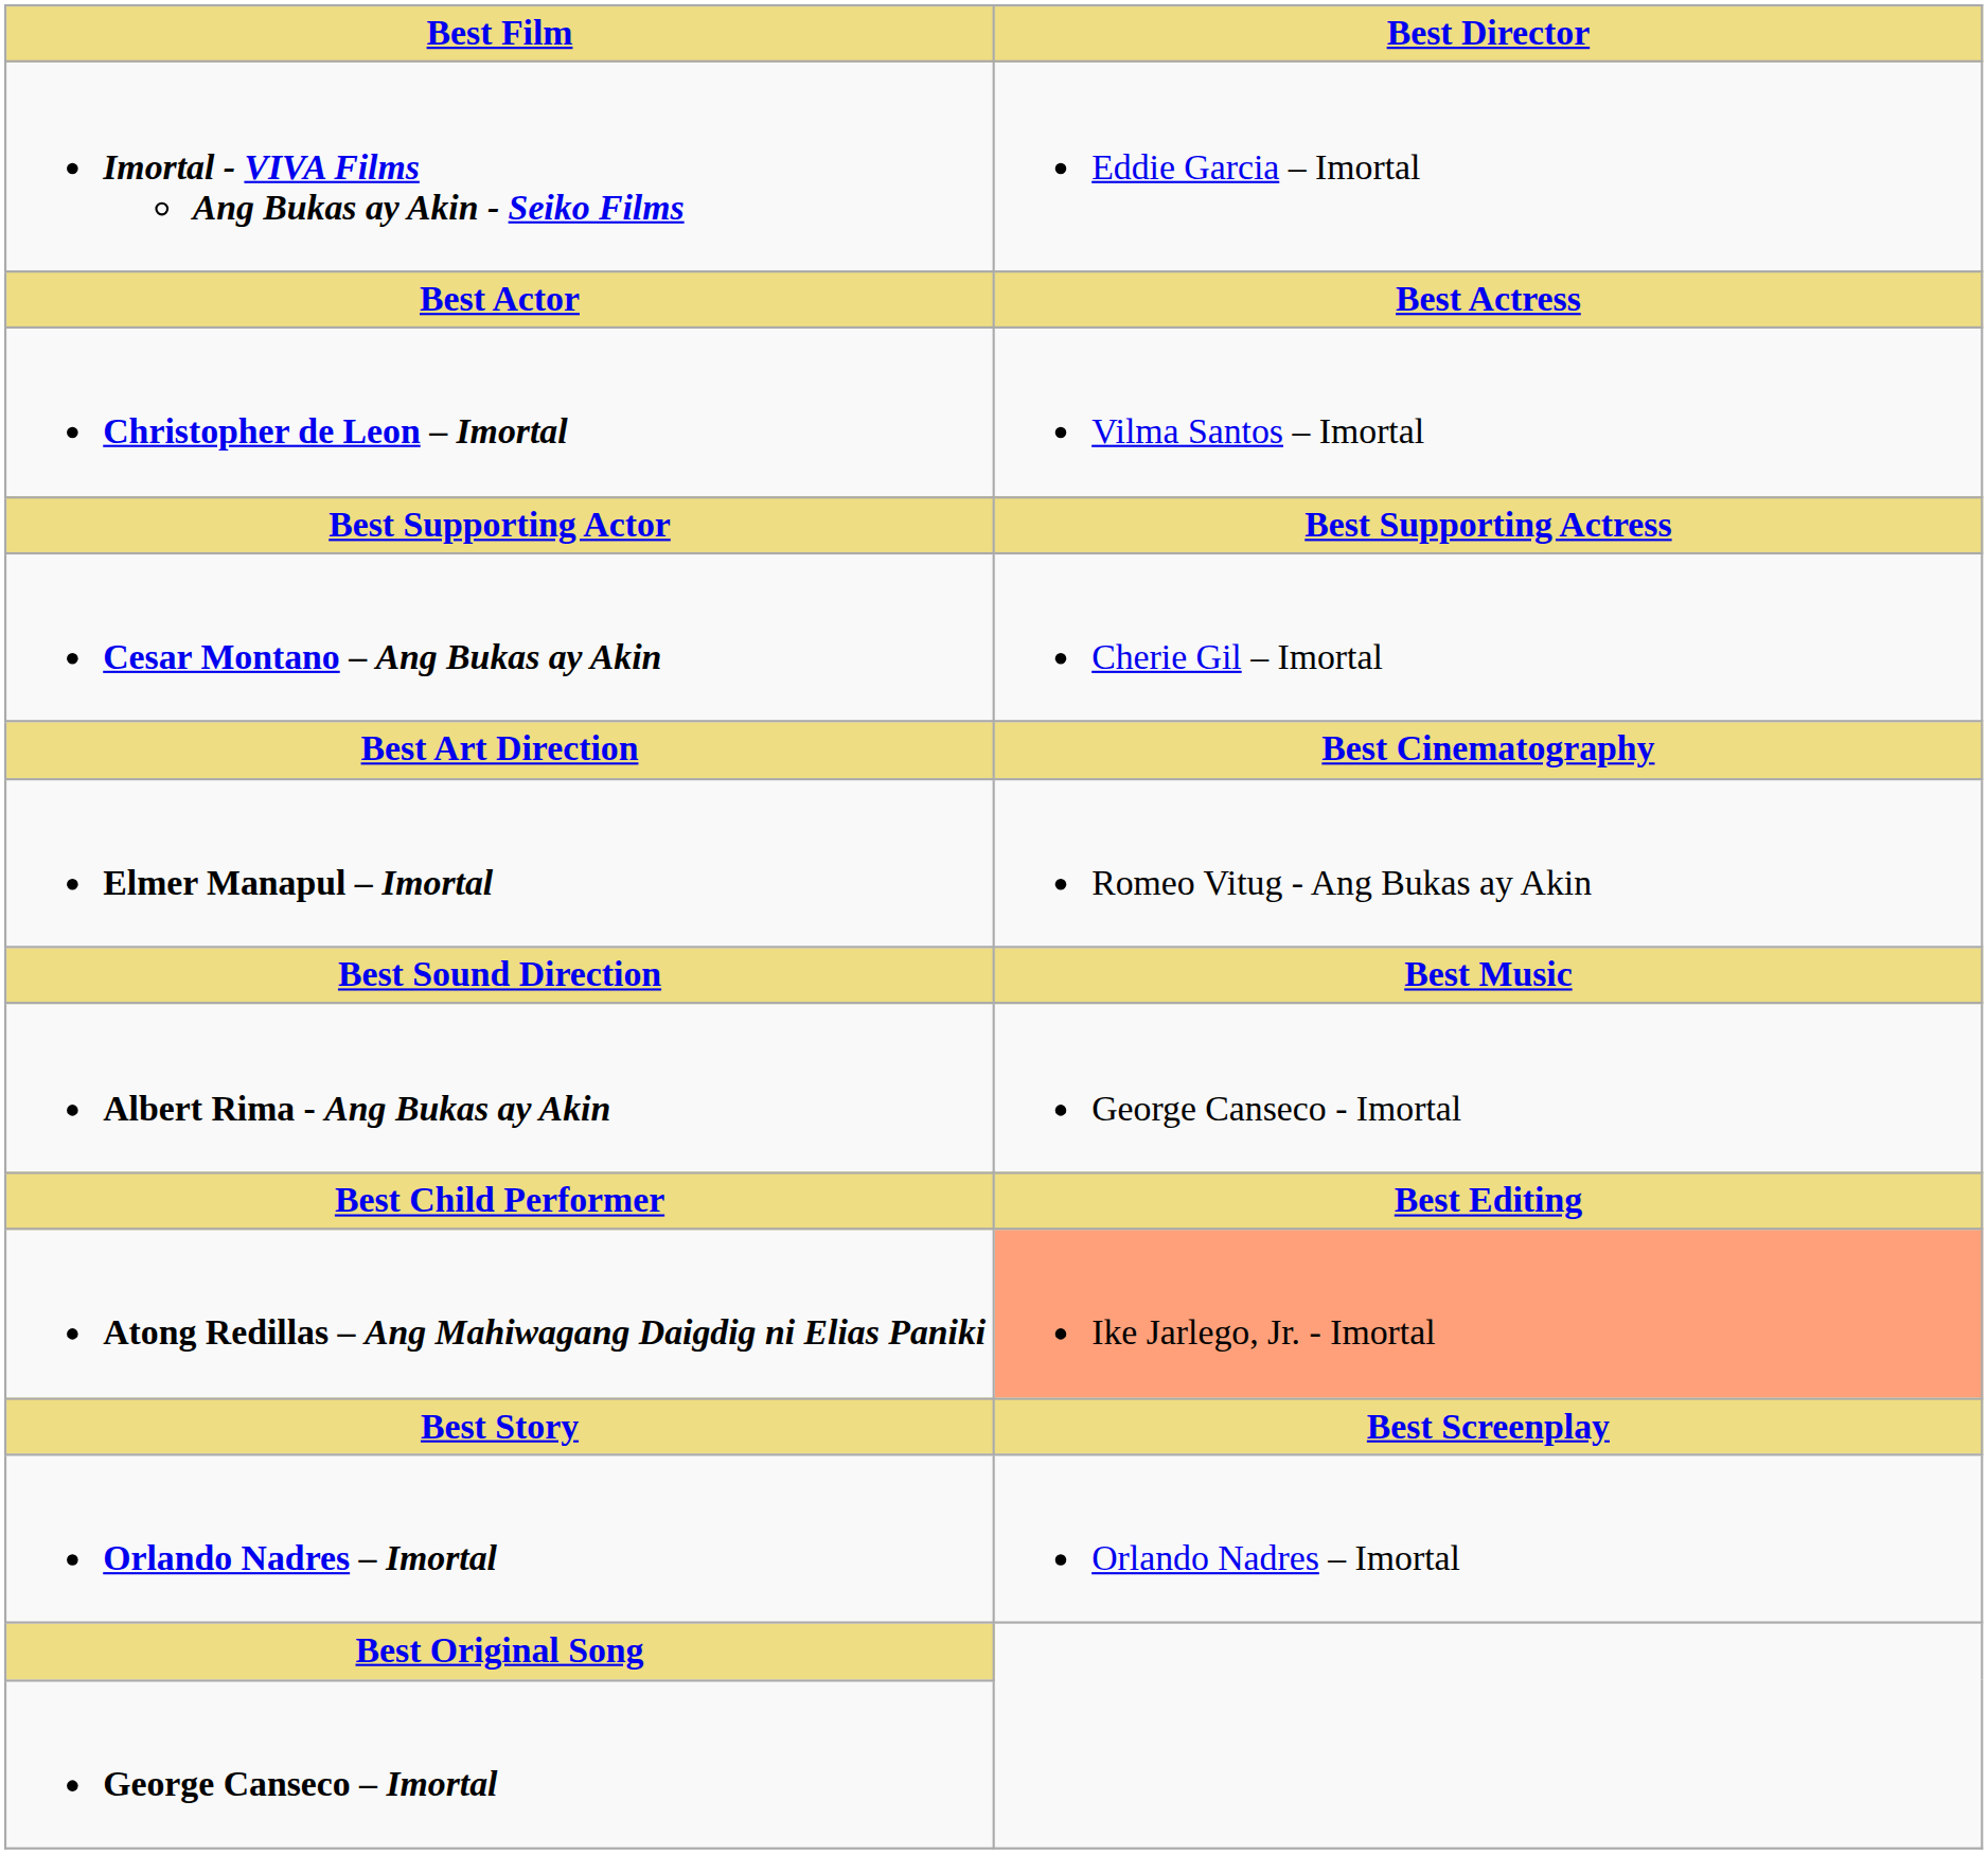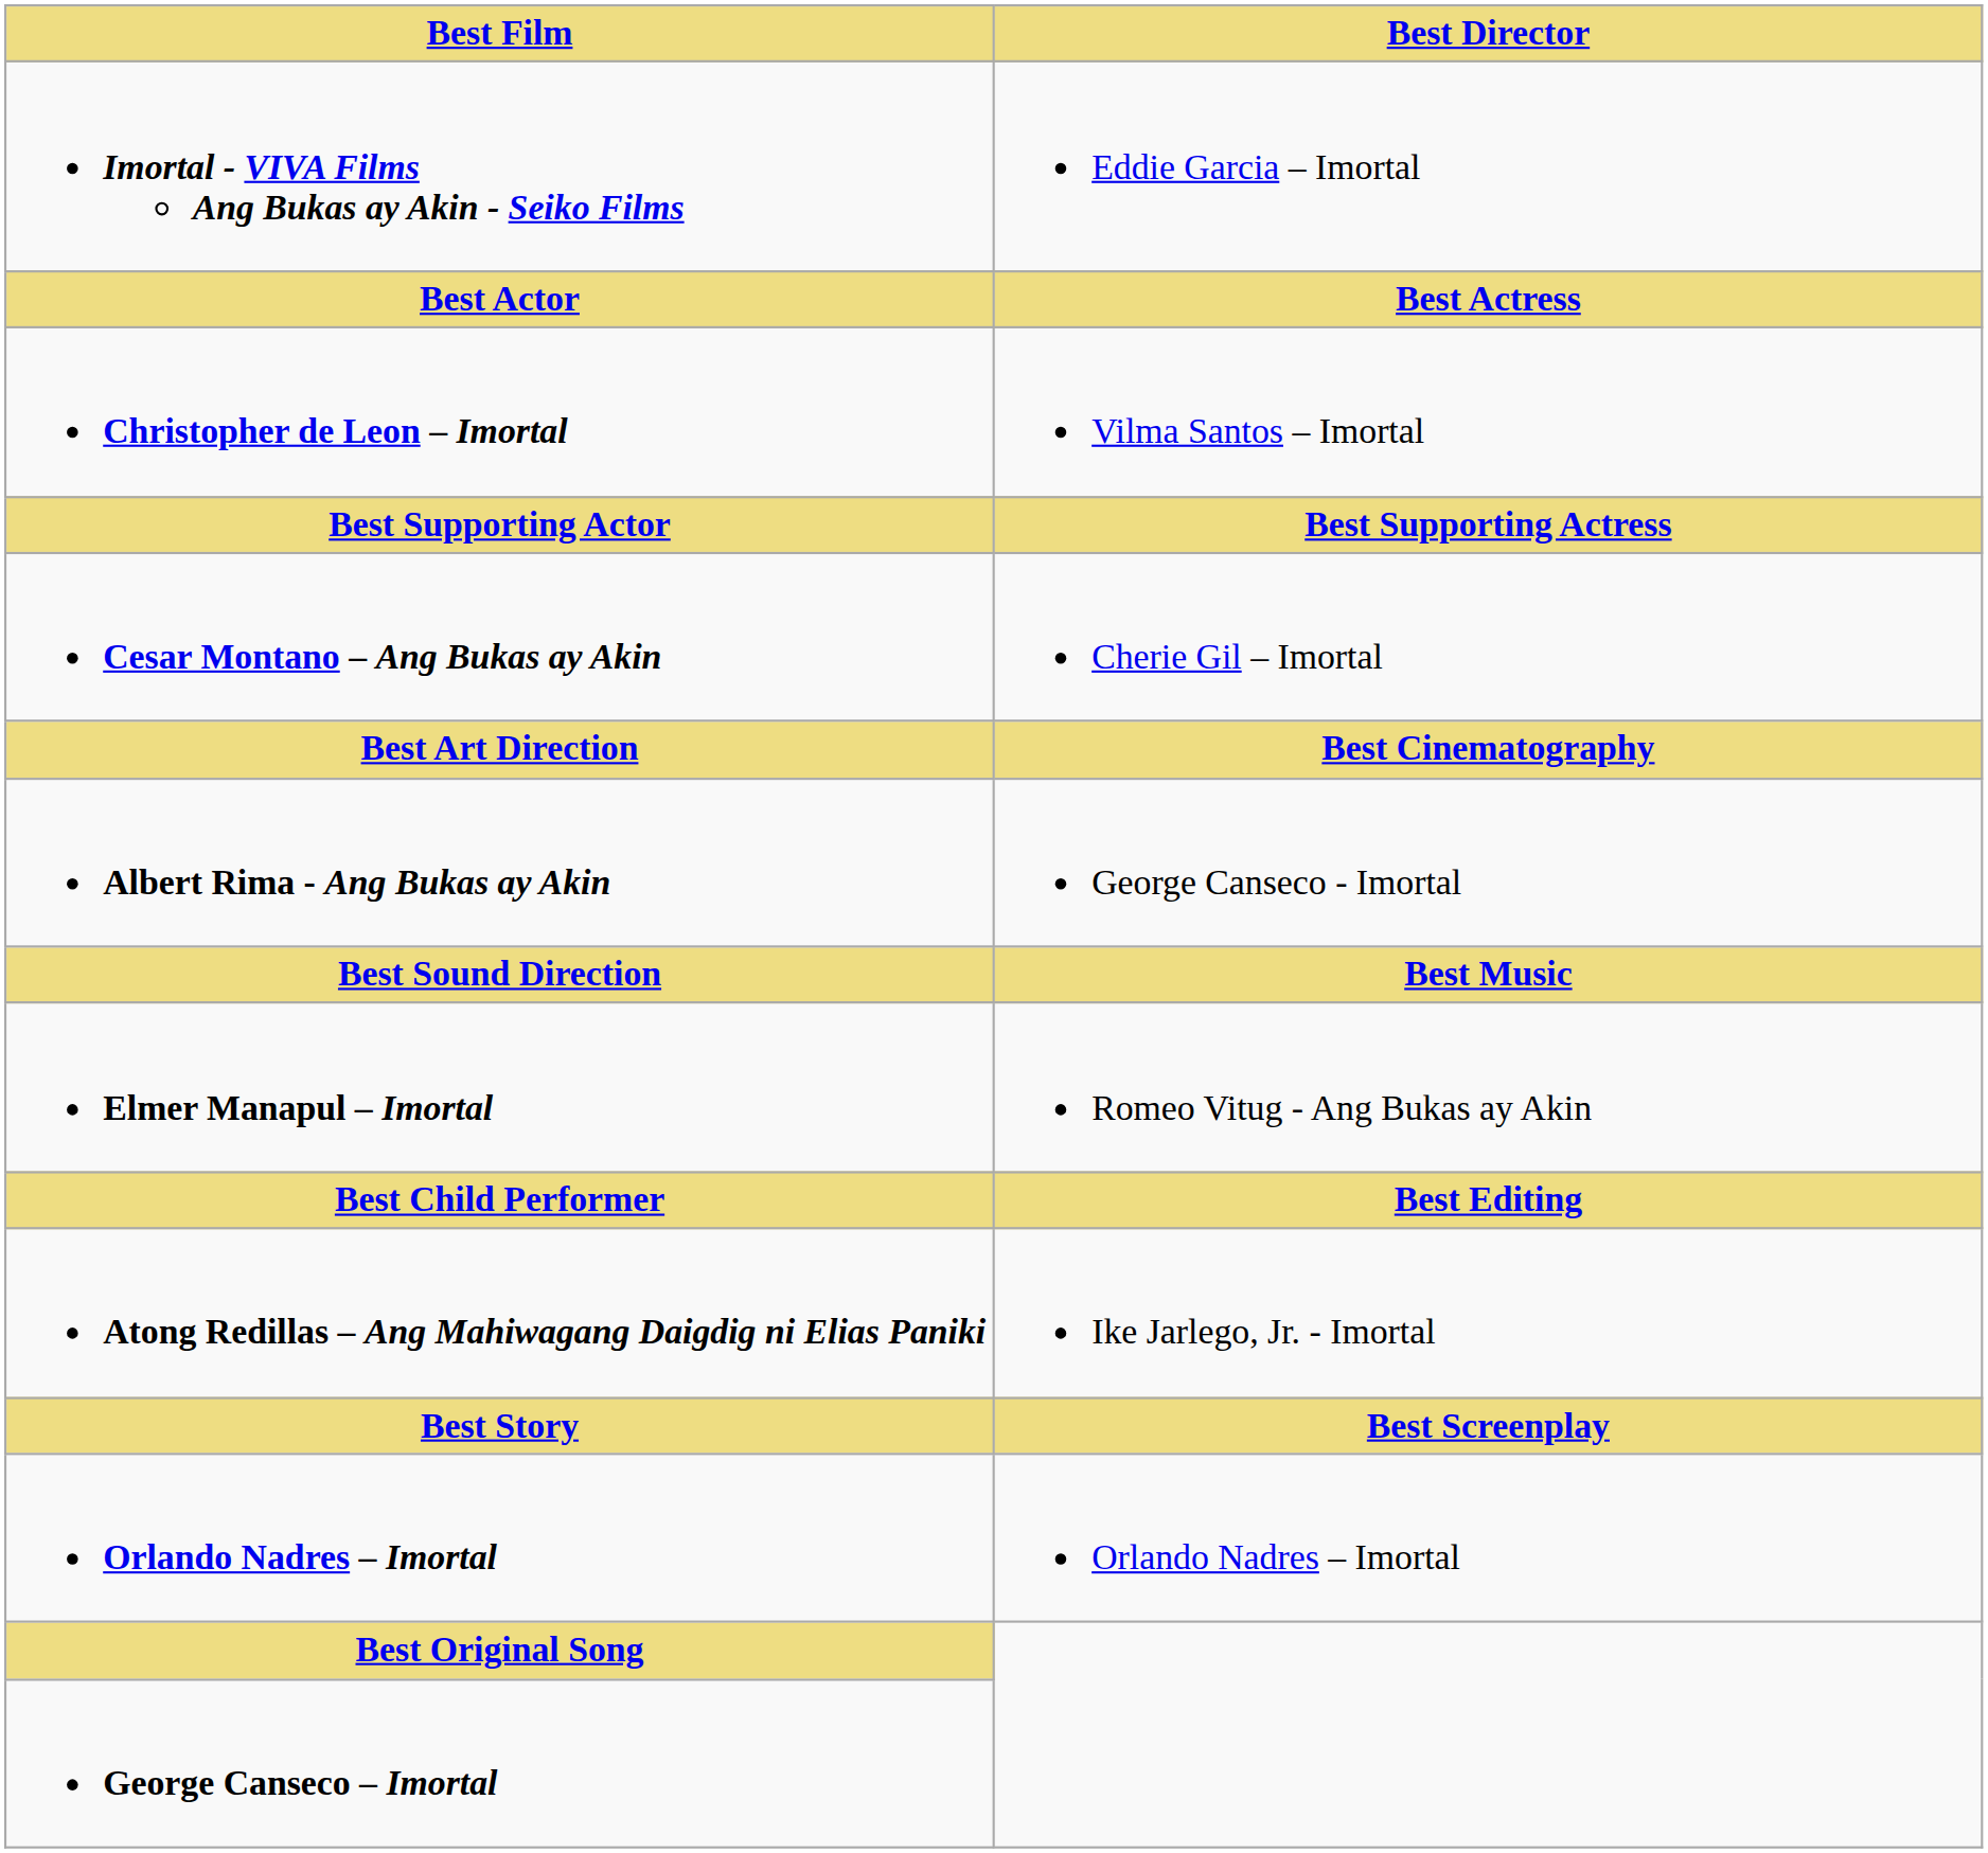 <table class=wikitable>
 <tr>
 <th style="background:#EEDD82; width:50%"><a href='#'>Best Film</a></th>
 <th style="background:#EEDD82; width:50%"><a href='#'>Best Director</a></th>
 </tr>
 <tr>
 <td valign="top"><br><ul><li><strong><em>Imortal<em> - <a href='#'>VIVA Films</a><strong><ul><li></em>Ang Bukas ay Akin<em> - <a href='#'>Seiko Films</a></li></ul></li></ul></td>
 <td valign="top"><br><ul><li></strong><a href='#'>Eddie Garcia</a> – </em>Imortal</em></strong></li></ul></td>
 </tr>
 <tr>
 <th style="background:#EEDD82; width:50%"><a href='#'>Best Actor</a></th>
 <th style="background:#EEDD82; width:50%"><a href='#'>Best Actress</a></th>
 </tr>
 <tr>
 <td valign="top"><br><ul><li><strong><a href='#'>Christopher de Leon</a> – <em>Imortal<strong><em></li></ul></td>
 <td valign="top"><br><ul><li></strong><a href='#'>Vilma Santos</a> – </em>Imortal</em></strong></li></ul></td>
 </tr>
 <tr>
 <th style="background:#EEDD82; width:50%"><a href='#'>Best Supporting Actor</a></th>
 <th style="background:#EEDD82; width:50%"><a href='#'>Best Supporting Actress</a></th>
 </tr>
 <tr>
 <td valign="top"><br><ul><li><strong><a href='#'>Cesar Montano</a> – <em>Ang Bukas ay Akin<strong><em></li></ul></td>
 <td valign="top"><br><ul><li></strong><a href='#'>Cherie Gil</a> – </em>Imortal</em></strong></li></ul></td>
 </tr>
 <tr>
 <th style="background:#EEDD82; width:50%"><a href='#'>Best Art Direction</a></th>
 <th style="background:#EEDD82; width:50%"><a href='#'>Best Cinematography</a></th>
 </tr>
 <tr>
-<td valign="top"><br><ul><li><strong>Elmer Manapul – <em>Imortal<strong><em></li></ul></td>
-<td valign="top"><br><ul><li></strong>Romeo Vitug - </em>Ang Bukas ay Akin </em></strong></li></ul></td>
+<td valign="top"><br><ul><li><strong>Albert Rima - <em>Ang Bukas ay Akin<strong><em></li></ul></td>
+<td valign="top"><br><ul><li></strong>George Canseco - </em>Imortal</em></strong></li></ul></td>
 </tr>
 <tr>
 <th style="background:#EEDD82; width:50%"><a href='#'>Best Sound Direction</a></th>
 <th style="background:#EEDD82; width:50%"><a href='#'>Best Music</a></th>
 </tr>
 <tr>
-<td valign="top"><br><ul><li><strong>Albert Rima - <em>Ang Bukas ay Akin<strong><em></li></ul></td>
-<td valign="top"><br><ul><li></strong>George Canseco - </em>Imortal</em></strong></li></ul></td>
+<td valign="top"><br><ul><li><strong>Elmer Manapul – <em>Imortal<strong><em></li></ul></td>
+<td valign="top"><br><ul><li></strong>Romeo Vitug - </em>Ang Bukas ay Akin </em></strong></li></ul></td>
 </tr>
 <tr>
 <th style="background:#EEDD82; width:50%"><a href='#'>Best Child Performer</a></th>
 <th style="background:#EEDD82; width:50%"><a href='#'>Best Editing</a></th>
 </tr>
 <tr>
 <td valign="top"><br><ul><li><strong>Atong Redillas – <em> Ang Mahiwagang Daigdig ni Elias Paniki<strong><em></li></ul></td>
-<td valign="top" style="background: lightsalmon;"><br><ul><li></strong>Ike Jarlego, Jr. - </em>Imortal</em></strong></li></ul></td>
+<td valign="top"><br><ul><li></strong>Ike Jarlego, Jr. - </em>Imortal</em></strong></li></ul></td>
 </tr>
 <tr>
 <th style="background:#EEDD82; width:50%"><a href='#'>Best Story</a></th>
 <th style="background:#EEDD82; width:50%"><a href='#'>Best Screenplay</a></th>
 </tr>
 <tr>
 <td valign="top"><br><ul><li><strong><a href='#'>Orlando Nadres</a> – <em>Imortal<strong><em></li></ul></td>
 <td valign="top"><br><ul><li></strong><a href='#'>Orlando Nadres</a> – </em>Imortal</em></strong></li></ul></td>
 </tr>
 <tr>
 <th style="background:#EEDD82; width:50%"><a href='#'>Best Original Song</a></th>
 </tr>
 <tr>
 <td valign="top"><br><ul><li><strong>George Canseco – <em>Imortal<strong><em></li></ul></td>
 </tr>
 </table>
